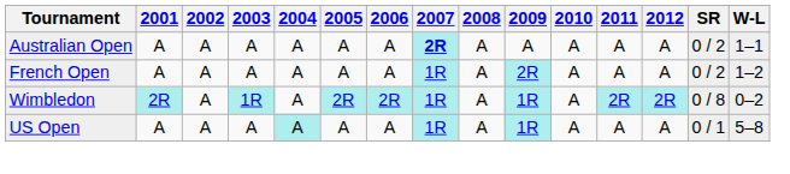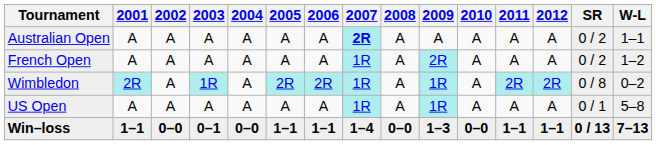 <table class="wikitable" style="text-align:center">
 <tr bgcolor="#efefef">
 <th>Tournament</th>
 <th><a href='#'>2001</a></th>
 <th><a href='#'>2002</a></th>
 <th><a href='#'>2003</a></th>
 <th><a href='#'>2004</a></th>
 <th><a href='#'>2005</a></th>
 <th><a href='#'>2006</a></th>
 <th><a href='#'>2007</a></th>
 <th><a href='#'>2008</a></th>
 <th><a href='#'>2009</a></th>
 <th><a href='#'>2010</a></th>
 <th><a href='#'>2011</a></th>
 <th><a href='#'>2012</a></th>
 <th>SR</th>
 <th>W-L</th>
 </tr>
 <tr>
 <td style="background:#efefef;text-align:left;"><a href='#'>Australian Open</a></td>
 <td>A</td>
 <td>A</td>
 <td>A</td>
 <td>A</td>
 <td>A</td>
 <td>A</td>
 <td align="center" style="background:#afeeee;"><strong><a href='#'>2R</a></strong></td>
 <td>A</td>
 <td>A</td>
 <td>A</td>
 <td>A</td>
 <td>A</td>
 <td align="center" style="background:#EFEFEF;">0 / 2</td>
 <td align="center" style="background:#EFEFEF;">1–1</td>
 </tr>
 <tr>
 <td style="background:#efefef;text-align:left;"><a href='#'>French Open</a></td>
 <td>A</td>
 <td>A</td>
 <td>A</td>
 <td>A</td>
 <td>A</td>
 <td>A</td>
 <td align="center" style="background:#afeeee;"><a href='#'>1R</a></td>
 <td>A</td>
 <td align="center" style="background:#afeeee;"><a href='#'>2R</a></td>
 <td>A</td>
 <td>A</td>
 <td>A</td>
 <td align="center" style="background:#EFEFEF;">0 / 2</td>
 <td align="center" style="background:#EFEFEF;">1–2</td>
 </tr>
 <tr>
 <td style="background:#efefef;text-align:left;"><a href='#'>Wimbledon</a></td>
 <td align="center" style="background:#afeeee;"><a href='#'>2R</a></td>
 <td>A</td>
 <td align="center" style="background:#afeeee;"><a href='#'>1R</a></td>
 <td>A</td>
 <td align="center" style="background:#afeeee;"><a href='#'>2R</a></td>
 <td align="center" style="background:#afeeee;"><a href='#'>2R</a></td>
 <td align="center" style="background:#afeeee;"><a href='#'>1R</a></td>
 <td>A</td>
 <td align="center" style="background:#afeeee;"><a href='#'>1R</a></td>
 <td>A</td>
 <td align="center" style="background:#afeeee;"><a href='#'>2R</a></td>
 <td align="center" style="background:#afeeee;"><a href='#'>2R</a></td>
 <td align="center" style="background:#EFEFEF;">0 / 8</td>
 <td align="center" style="background:#EFEFEF;">0–2</td>
 </tr>
 <tr>
 <td style="background:#efefef;text-align:left;"><a href='#'>US Open</a></td>
 <td>A</td>
 <td>A</td>
 <td>A</td>
-<td style="background: paleturquoise;">A</td>
+<td>A</td>
 <td>A</td>
 <td>A</td>
 <td align="center" style="background:#afeeee;"><a href='#'>1R</a></td>
 <td>A</td>
 <td align="center" style="background:#afeeee;"><a href='#'>1R</a></td>
 <td>A</td>
 <td>A</td>
 <td>A</td>
 <td align="center" style="background:#EFEFEF;">0 / 1</td>
 <td align="center" style="background:#EFEFEF;">5–8</td>
 </tr>
+<tr>
+<td style="background:#efefef;text-align:left;"><strong>Win–loss</strong></td>
+<td style="background:#EFEFEF;"><strong>1–1</strong></td>
+<td style="background:#EFEFEF;"><strong>0–0</strong></td>
+<td style="background:#EFEFEF;"><strong>0–1</strong></td>
+<td style="background:#EFEFEF;"><strong>0–0</strong></td>
+<td style="background:#EFEFEF;"><strong>1–1</strong></td>
+<td style="background:#EFEFEF;"><strong>1–1</strong></td>
+<td style="background:#EFEFEF;"><strong>1–4</strong></td>
+<td style="background:#EFEFEF;"><strong>0–0</strong></td>
+<td style="background:#EFEFEF;"><strong>1–3</strong></td>
+<td style="background:#EFEFEF;"><strong>0–0</strong></td>
+<td style="background:#EFEFEF;"><strong>1–1</strong></td>
+<td style="background:#EFEFEF;"><strong>1–1</strong></td>
+<td align="center" style="background:#EFEFEF;"><strong>0 / 13</strong></td>
+<td align="center" style="background:#EFEFEF;"><strong>7–13</strong></td>
+</tr>
 </table>
